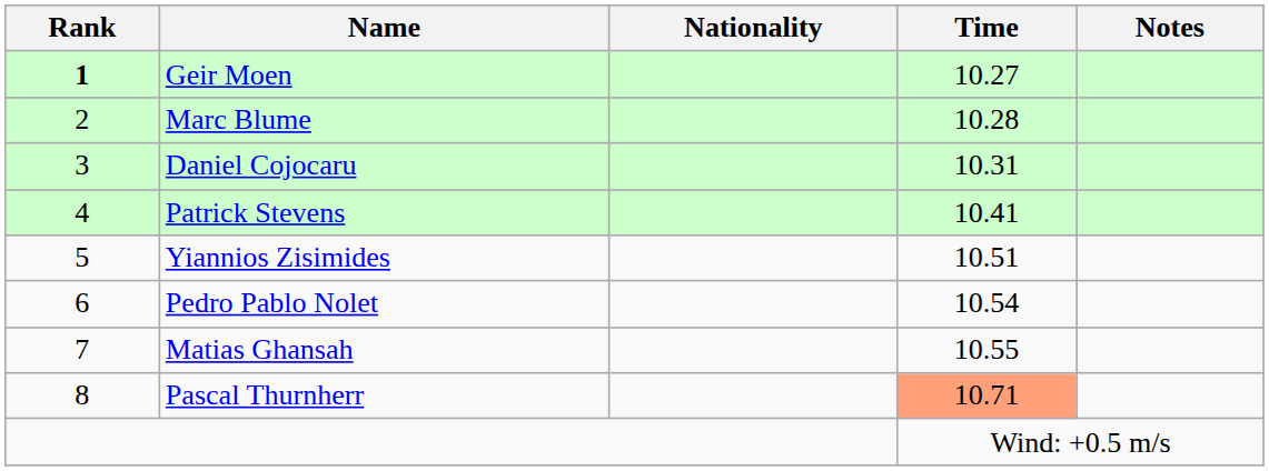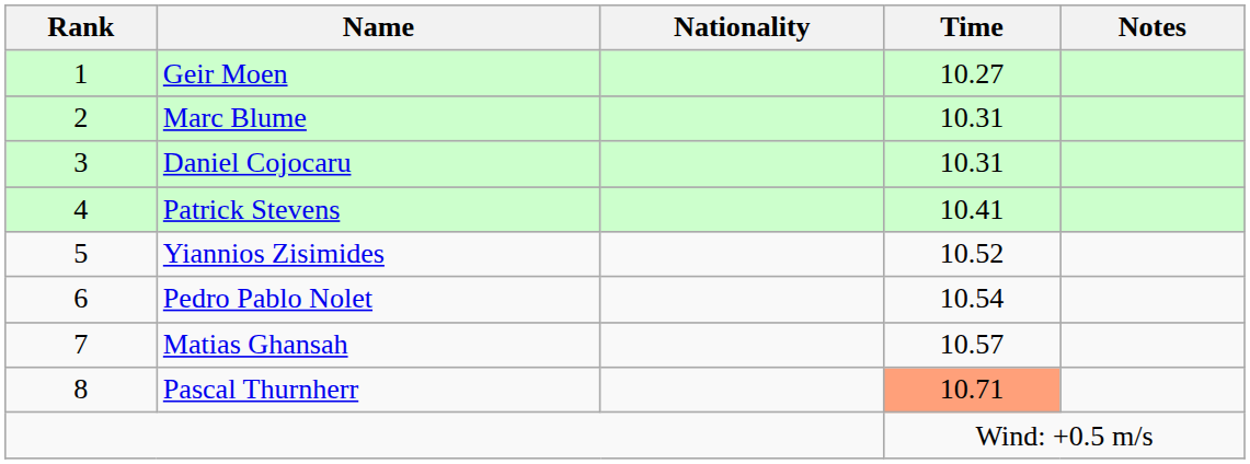 <table class="wikitable sortable" style="text-align:center;width: 55%">
 <tr>
 <th>Rank</th>
 <th>Name</th>
 <th>Nationality</th>
 <th>Time</th>
 <th>Notes</th>
 </tr>
 <tr bgcolor=ccffcc>
-<td><strong>1</strong></td>
+<td>1</td>
 <td align=left><a href='#'>Geir Moen</a></td>
 <td align=left></td>
 <td>10.27</td>
 <td></td>
 </tr>
 <tr bgcolor=ccffcc>
 <td>2</td>
 <td align=left><a href='#'>Marc Blume</a></td>
 <td align=left></td>
-<td>10.28</td>
+<td>10.31</td>
 <td></td>
 </tr>
 <tr bgcolor=ccffcc>
 <td>3</td>
 <td align=left><a href='#'>Daniel Cojocaru</a></td>
 <td align=left></td>
 <td>10.31</td>
 <td></td>
 </tr>
 <tr bgcolor=ccffcc>
 <td>4</td>
 <td align=left><a href='#'>Patrick Stevens</a></td>
 <td align=left></td>
 <td>10.41</td>
 <td></td>
 </tr>
 <tr>
 <td>5</td>
 <td align=left><a href='#'>Yiannios Zisimides</a></td>
 <td align=left></td>
-<td>10.51</td>
+<td>10.52</td>
 <td></td>
 </tr>
 <tr>
 <td>6</td>
 <td align=left><a href='#'>Pedro Pablo Nolet</a></td>
 <td align=left></td>
 <td>10.54</td>
 <td></td>
 </tr>
 <tr>
 <td>7</td>
 <td align=left><a href='#'>Matias Ghansah</a></td>
 <td align=left></td>
-<td>10.55</td>
+<td>10.57</td>
 <td></td>
 </tr>
 <tr>
 <td>8</td>
 <td align=left><a href='#'>Pascal Thurnherr</a></td>
 <td align=left></td>
 <td style="background: lightsalmon;">10.71</td>
 <td></td>
 </tr>
 <tr>
 <td colspan="3"></td>
 <td colspan="2">Wind: +0.5 m/s</td>
 </tr>
 </table>
